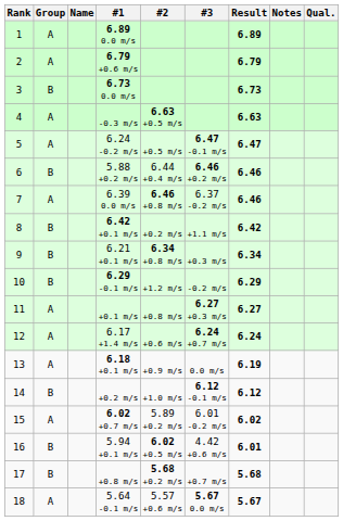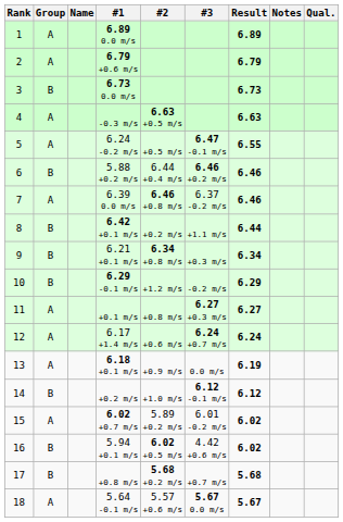 <table class="wikitable sortable" style="text-align:center">
 <tr>
 <th>Rank</th>
 <th>Group</th>
 <th>Name</th>
 <th>#1</th>
 <th>#2</th>
 <th>#3</th>
 <th>Result</th>
 <th>Notes</th>
 <th>Qual.</th>
 </tr>
 <tr bgcolor=#ccffcc>
 <td>1</td>
 <td>A</td>
 <td align="left"></td>
 <td><strong>6.89</strong><br><small>0.0 m/s</small></td>
 <td></td>
 <td></td>
 <td><strong>6.89</strong></td>
 <td></td>
 <td></td>
 </tr>
 <tr bgcolor=#ccffcc>
 <td>2</td>
 <td>A</td>
 <td align="left"></td>
 <td><strong>6.79</strong><br><small>+0.6 m/s</small></td>
 <td></td>
 <td></td>
 <td><strong>6.79</strong></td>
 <td></td>
 <td></td>
 </tr>
 <tr bgcolor=#ccffcc>
 <td>3</td>
 <td>B</td>
 <td align="left"></td>
 <td><strong>6.73</strong><br><small>0.0 m/s</small></td>
 <td></td>
 <td></td>
 <td><strong>6.73</strong></td>
 <td></td>
 <td></td>
 </tr>
 <tr bgcolor=#ccffcc>
 <td>4</td>
 <td>A</td>
 <td align="left"></td>
 <td><br><small>-0.3 m/s</small></td>
 <td><strong>6.63</strong><br><small>+0.5 m/s</small></td>
 <td></td>
 <td><strong>6.63</strong></td>
 <td></td>
 <td></td>
 </tr>
 <tr bgcolor=#ddffdd>
 <td>5</td>
 <td>A</td>
 <td align="left"></td>
 <td>6.24<br><small>-0.2 m/s</small></td>
 <td><br><small>+0.5 m/s</small></td>
 <td><strong>6.47</strong><br><small>-0.1 m/s</small></td>
-<td><strong>6.47</strong></td>
+<td><strong>6.55</strong></td>
 <td></td>
 <td></td>
 </tr>
 <tr bgcolor=#ddffdd>
 <td>6</td>
 <td>B</td>
 <td align="left"></td>
 <td>5.88<br><small>+0.2 m/s</small></td>
 <td>6.44<br><small>+0.4 m/s</small></td>
 <td><strong>6.46</strong><br><small>+0.2 m/s</small></td>
 <td><strong>6.46</strong></td>
 <td></td>
 <td></td>
 </tr>
 <tr bgcolor=#ddffdd>
 <td>7</td>
 <td>A</td>
 <td align="left"></td>
 <td>6.39<br><small>0.0 m/s</small></td>
 <td><strong>6.46</strong><br><small>+0.8 m/s</small></td>
 <td>6.37<br><small>-0.2 m/s</small></td>
 <td><strong>6.46</strong></td>
 <td></td>
 <td></td>
 </tr>
 <tr bgcolor=#ddffdd>
 <td>8</td>
 <td>B</td>
 <td align="left"></td>
 <td><strong>6.42</strong><br><small>+0.1 m/s</small></td>
 <td><br><small>+0.2 m/s</small></td>
 <td><br><small>+1.1 m/s</small></td>
-<td><strong>6.42</strong></td>
+<td><strong>6.44</strong></td>
 <td></td>
 <td></td>
 </tr>
 <tr bgcolor=#ddffdd>
 <td>9</td>
 <td>B</td>
 <td align="left"></td>
 <td>6.21<br><small>+0.1 m/s</small></td>
 <td><strong>6.34</strong><br><small>+0.8 m/s</small></td>
 <td><br><small>+0.3 m/s</small></td>
 <td><strong>6.34</strong></td>
 <td></td>
 <td></td>
 </tr>
 <tr bgcolor=#ddffdd>
 <td>10</td>
 <td>B</td>
 <td align="left"></td>
 <td><strong>6.29</strong><br><small>-0.1 m/s</small></td>
 <td><br><small>+1.2 m/s</small></td>
 <td><br><small>-0.2 m/s</small></td>
 <td><strong>6.29</strong></td>
 <td></td>
 <td></td>
 </tr>
 <tr bgcolor=#ddffdd>
 <td>11</td>
 <td>A</td>
 <td align="left"></td>
 <td><br><small>+0.1 m/s</small></td>
 <td><br><small>+0.8 m/s</small></td>
 <td><strong>6.27</strong><br><small>+0.3 m/s</small></td>
 <td><strong>6.27</strong></td>
 <td></td>
 <td></td>
 </tr>
 <tr bgcolor=#ddffdd>
 <td>12</td>
 <td>A</td>
 <td align="left"></td>
 <td>6.17<br><small>+1.4 m/s</small></td>
 <td><br><small>+0.6 m/s</small></td>
 <td><strong>6.24</strong><br><small>+0.7 m/s</small></td>
 <td><strong>6.24</strong></td>
 <td></td>
 <td></td>
 </tr>
 <tr>
 <td>13</td>
 <td>A</td>
 <td align="left"></td>
 <td><strong>6.18</strong><br><small>+0.1 m/s</small></td>
 <td><br><small>+0.9 m/s</small></td>
 <td><br><small>0.0 m/s</small></td>
 <td><strong>6.19</strong></td>
 <td></td>
 <td></td>
 </tr>
 <tr>
 <td>14</td>
 <td>B</td>
 <td align="left"></td>
 <td><br><small>+0.2 m/s</small></td>
 <td><br><small>+1.0 m/s</small></td>
 <td><strong>6.12</strong><br><small>-0.1 m/s</small></td>
 <td><strong>6.12</strong></td>
 <td></td>
 <td></td>
 </tr>
 <tr>
 <td>15</td>
 <td>A</td>
 <td align="left"></td>
 <td><strong>6.02</strong><br><small>+0.7 m/s</small></td>
 <td>5.89<br><small>+0.2 m/s</small></td>
 <td>6.01<br><small>-0.2 m/s</small></td>
 <td><strong>6.02</strong></td>
 <td></td>
 <td></td>
 </tr>
 <tr>
 <td>16</td>
 <td>B</td>
 <td align="left"></td>
 <td>5.94<br><small>+0.1 m/s</small></td>
 <td><strong>6.02</strong><br><small>+0.5 m/s</small></td>
 <td>4.42<br><small>+0.6 m/s</small></td>
-<td><strong>6.01</strong></td>
+<td><strong>6.02</strong></td>
 <td></td>
 <td></td>
 </tr>
 <tr>
 <td>17</td>
 <td>B</td>
 <td align="left"></td>
 <td><br><small>+0.8 m/s</small></td>
 <td><strong>5.68</strong><br><small>+0.2 m/s</small></td>
 <td><br><small>+0.7 m/s</small></td>
 <td><strong>5.68</strong></td>
 <td></td>
 <td></td>
 </tr>
 <tr>
 <td>18</td>
 <td>A</td>
 <td align="left"></td>
 <td>5.64<br><small>-0.1 m/s</small></td>
 <td>5.57<br><small>+0.6 m/s</small></td>
 <td><strong>5.67</strong><br><small>0.0 m/s</small></td>
 <td><strong>5.67</strong></td>
 <td></td>
 <td></td>
 </tr>
 </table>
